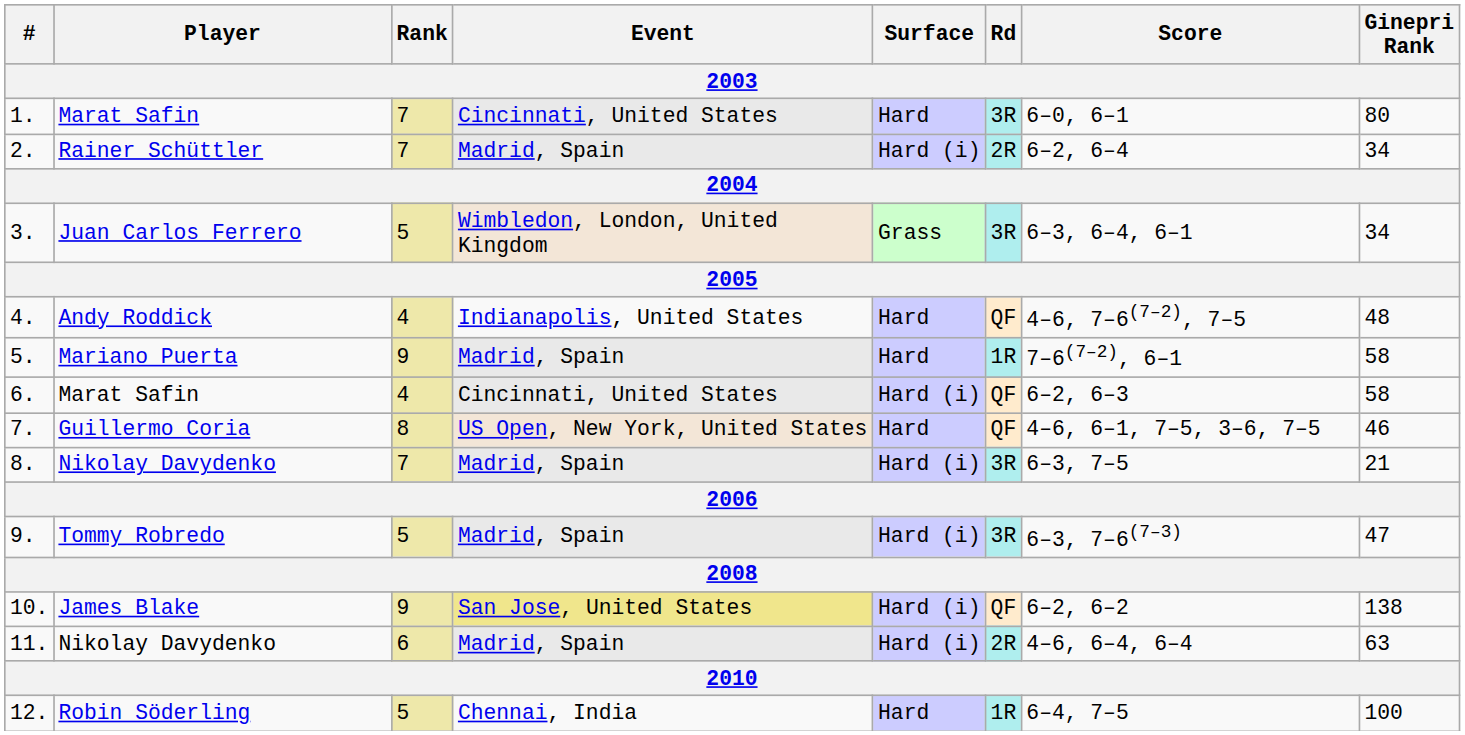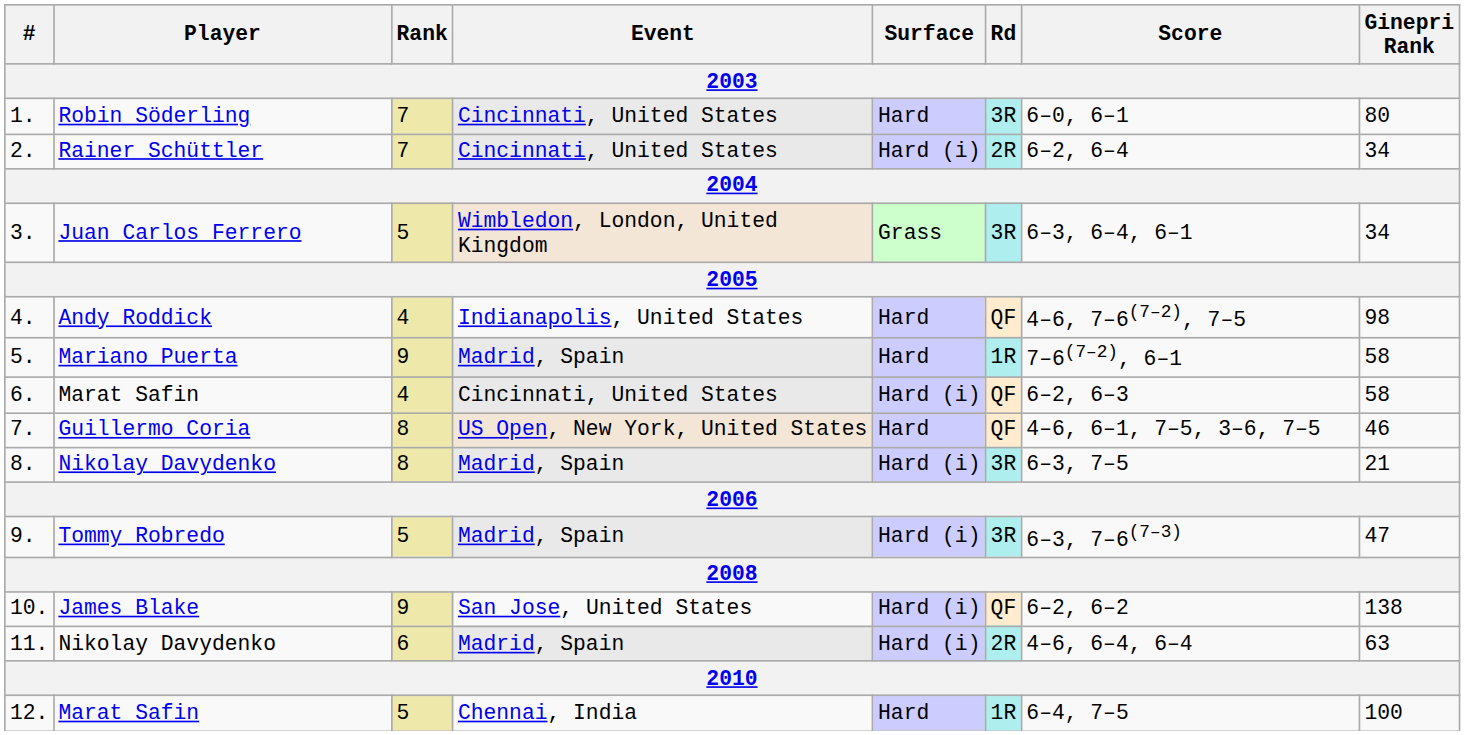 <table class="wikitable sortable">
 <tr>
 <th>#</th>
 <th width=200>Player</th>
 <th>Rank</th>
 <th width=250>Event</th>
 <th>Surface</th>
 <th>Rd</th>
 <th width=200>Score</th>
 <th>Ginepri<br>Rank</th>
 </tr>
 <tr>
 <th colspan=8><a href='#'>2003</a></th>
 </tr>
 <tr>
 <td>1.</td>
-<td> <a href='#'>Marat Safin</a></td>
+<td> <a href='#'>Robin Söderling</a></td>
 <td bgcolor=EEE8AA>7</td>
 <td bgcolor=e9e9e9><a href='#'>Cincinnati</a>, United States</td>
 <td bgcolor=CCCCFF>Hard</td>
 <td bgcolor=afeeee>3R</td>
 <td>6–0, 6–1</td>
 <td>80</td>
 </tr>
 <tr>
 <td>2.</td>
 <td> <a href='#'>Rainer Schüttler</a></td>
 <td bgcolor=EEE8AA>7</td>
-<td bgcolor=e9e9e9><a href='#'>Madrid</a>, Spain</td>
+<td bgcolor=e9e9e9><a href='#'>Cincinnati</a>, United States</td>
 <td bgcolor=CCCCFF>Hard (i)</td>
 <td bgcolor=afeeee>2R</td>
 <td>6–2, 6–4</td>
 <td>34</td>
 </tr>
 <tr>
 <th colspan=8><a href='#'>2004</a></th>
 </tr>
 <tr>
 <td>3.</td>
 <td> <a href='#'>Juan Carlos Ferrero</a></td>
 <td bgcolor=EEE8AA>5</td>
 <td bgcolor=f3e6d7><a href='#'>Wimbledon</a>, London, United Kingdom</td>
 <td bgcolor=#cfc>Grass</td>
 <td bgcolor=afeeee>3R</td>
 <td>6–3, 6–4, 6–1</td>
 <td>34</td>
 </tr>
 <tr>
 <th colspan=8><a href='#'>2005</a></th>
 </tr>
 <tr>
 <td>4.</td>
 <td> <a href='#'>Andy Roddick</a></td>
 <td bgcolor=EEE8AA>4</td>
 <td><a href='#'>Indianapolis</a>, United States</td>
 <td bgcolor=CCCCFF>Hard</td>
 <td bgcolor=ffebcd>QF</td>
 <td>4–6, 7–6<sup>(7–2)</sup>, 7–5</td>
-<td>48</td>
+<td>98</td>
 </tr>
 <tr>
 <td>5.</td>
 <td> <a href='#'>Mariano Puerta</a></td>
 <td bgcolor=EEE8AA>9</td>
 <td bgcolor=e9e9e9><a href='#'>Madrid</a>, Spain</td>
 <td bgcolor=CCCCFF>Hard</td>
 <td bgcolor=afeeee>1R</td>
 <td>7–6<sup>(7–2)</sup>, 6–1</td>
 <td>58</td>
 </tr>
 <tr>
 <td>6.</td>
 <td> Marat Safin</td>
 <td bgcolor=EEE8AA>4</td>
 <td bgcolor=e9e9e9>Cincinnati, United States</td>
 <td bgcolor=CCCCFF>Hard (i)</td>
 <td bgcolor=ffebcd>QF</td>
 <td>6–2, 6–3</td>
 <td>58</td>
 </tr>
 <tr>
 <td>7.</td>
 <td> <a href='#'>Guillermo Coria</a></td>
 <td bgcolor=EEE8AA>8</td>
 <td bgcolor=f3e6d7><a href='#'>US Open</a>, New York, United States</td>
 <td bgcolor=CCCCFF>Hard</td>
 <td bgcolor=ffebcd>QF</td>
 <td>4–6, 6–1, 7–5, 3–6, 7–5</td>
 <td>46</td>
 </tr>
 <tr>
 <td>8.</td>
 <td> <a href='#'>Nikolay Davydenko</a></td>
-<td bgcolor=EEE8AA>7</td>
+<td bgcolor=EEE8AA>8</td>
 <td bgcolor=e9e9e9><a href='#'>Madrid</a>, Spain</td>
 <td bgcolor=CCCCFF>Hard (i)</td>
 <td bgcolor=afeeee>3R</td>
 <td>6–3, 7–5</td>
 <td>21</td>
 </tr>
 <tr>
 <th colspan=8><a href='#'>2006</a></th>
 </tr>
 <tr>
 <td>9.</td>
 <td> <a href='#'>Tommy Robredo</a></td>
 <td bgcolor=EEE8AA>5</td>
 <td bgcolor=e9e9e9><a href='#'>Madrid</a>, Spain</td>
 <td bgcolor=CCCCFF>Hard (i)</td>
 <td bgcolor=afeeee>3R</td>
 <td>6–3, 7–6<sup>(7–3)</sup></td>
 <td>47</td>
 </tr>
 <tr>
 <th colspan=8><a href='#'>2008</a></th>
 </tr>
 <tr>
 <td>10.</td>
 <td> <a href='#'>James Blake</a></td>
 <td bgcolor=EEE8AA>9</td>
-<td style="background: khaki;"><a href='#'>San Jose</a>, United States</td>
+<td><a href='#'>San Jose</a>, United States</td>
 <td bgcolor=CCCCFF>Hard (i)</td>
 <td bgcolor=ffebcd>QF</td>
 <td>6–2, 6–2</td>
 <td>138</td>
 </tr>
 <tr>
 <td>11.</td>
 <td> Nikolay Davydenko</td>
 <td bgcolor=EEE8AA>6</td>
 <td bgcolor=e9e9e9><a href='#'>Madrid</a>, Spain</td>
 <td bgcolor=CCCCFF>Hard (i)</td>
 <td bgcolor=afeeee>2R</td>
 <td>4–6, 6–4, 6–4</td>
 <td>63</td>
 </tr>
 <tr>
 <th colspan=8><a href='#'>2010</a></th>
 </tr>
 <tr>
 <td>12.</td>
-<td> <a href='#'>Robin Söderling</a></td>
+<td> <a href='#'>Marat Safin</a></td>
 <td bgcolor=EEE8AA>5</td>
 <td><a href='#'>Chennai</a>, India</td>
 <td bgcolor=CCCCFF>Hard</td>
 <td bgcolor=afeeee>1R</td>
 <td>6–4, 7–5</td>
 <td>100</td>
 </tr>
 </table>
